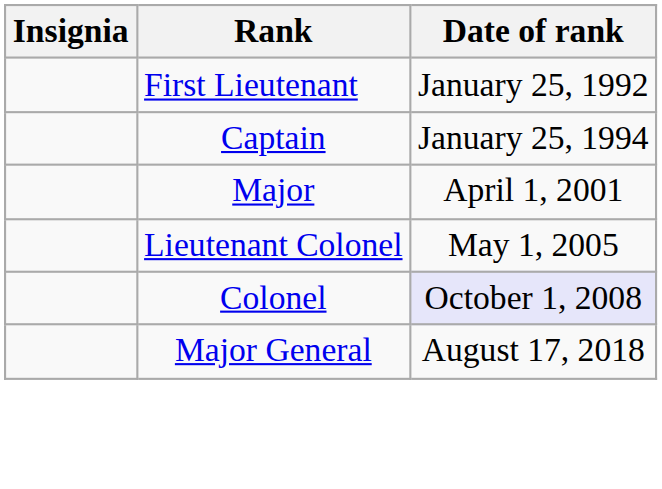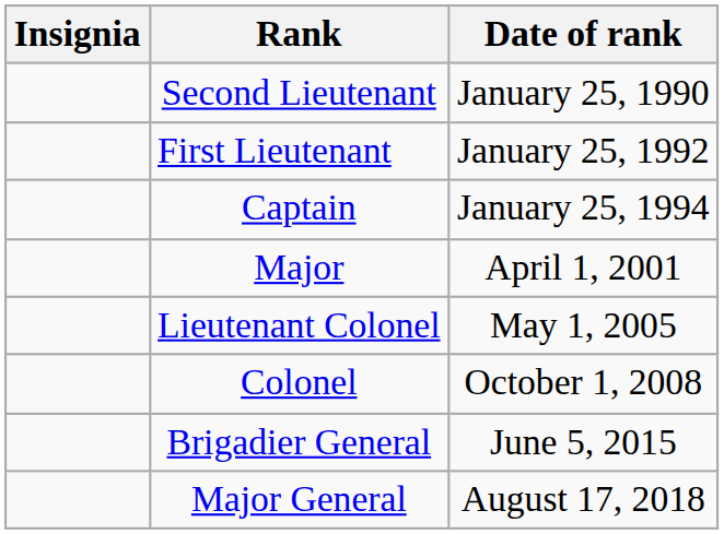 <table class="wikitable">
 <tr>
 <th>Insignia</th>
 <th>Rank</th>
 <th>Date of rank</th>
+</tr>
+<tr>
+<td align="center"></td>
+<td align="center"><a href='#'>Second Lieutenant</a></td>
+<td align="center">January 25, 1990</td>
 </tr>
 <tr>
 <td align="center"></td>
 <td><a href='#'>First Lieutenant</a></td>
 <td align="center">January 25, 1992</td>
 </tr>
 <tr>
 <td align="center"></td>
 <td align="center"><a href='#'>Captain</a></td>
 <td align="center">January 25, 1994</td>
 </tr>
 <tr>
 <td align="center"></td>
 <td align="center"><a href='#'>Major</a></td>
 <td align="center">April 1, 2001</td>
 </tr>
 <tr>
 <td align="center"></td>
 <td align="center"><a href='#'>Lieutenant Colonel</a></td>
 <td align="center">May 1, 2005</td>
 </tr>
 <tr>
 <td align="center"></td>
 <td align="center"><a href='#'>Colonel</a></td>
-<td align="center" style="background: lavender;">October 1, 2008</td>
+<td align="center">October 1, 2008</td>
+</tr>
+<tr>
+<td align="center"></td>
+<td align="center"><a href='#'>Brigadier General</a></td>
+<td align="center">June 5, 2015</td>
 </tr>
 <tr>
 <td align="center"></td>
 <td align="center"><a href='#'>Major General</a></td>
 <td align="center">August 17, 2018</td>
 </tr>
 </table>
